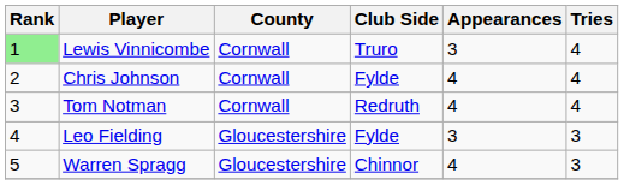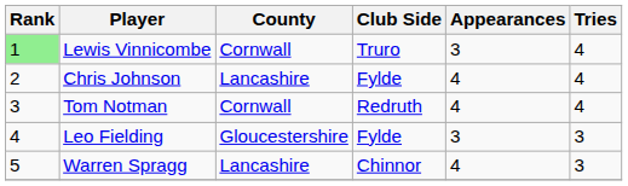 <table class="wikitable">
 <tr>
 <th>Rank</th>
 <th>Player</th>
 <th>County</th>
 <th>Club Side</th>
 <th>Appearances</th>
 <th>Tries</th>
 </tr>
 <tr>
 <td style="background: lightgreen;">1</td>
 <td> <a href='#'>Lewis Vinnicombe</a></td>
 <td><a href='#'>Cornwall</a></td>
 <td><a href='#'>Truro</a></td>
 <td>3</td>
 <td>4</td>
 </tr>
 <tr>
 <td>2</td>
 <td> <a href='#'>Chris Johnson</a></td>
-<td><a href='#'>Cornwall</a></td>
+<td><a href='#'>Lancashire</a></td>
 <td><a href='#'>Fylde</a></td>
 <td>4</td>
 <td>4</td>
 </tr>
 <tr>
 <td>3</td>
 <td> <a href='#'>Tom Notman</a></td>
 <td><a href='#'>Cornwall</a></td>
 <td><a href='#'>Redruth</a></td>
 <td>4</td>
 <td>4</td>
 </tr>
 <tr>
 <td>4</td>
 <td> <a href='#'>Leo Fielding</a></td>
 <td><a href='#'>Gloucestershire</a></td>
 <td><a href='#'>Fylde</a></td>
 <td>3</td>
 <td>3</td>
 </tr>
 <tr>
 <td>5</td>
 <td> <a href='#'>Warren Spragg</a></td>
-<td><a href='#'>Gloucestershire</a></td>
+<td><a href='#'>Lancashire</a></td>
 <td><a href='#'>Chinnor</a></td>
 <td>4</td>
 <td>3</td>
 </tr>
 <tr>
 </tr>
 </table>
